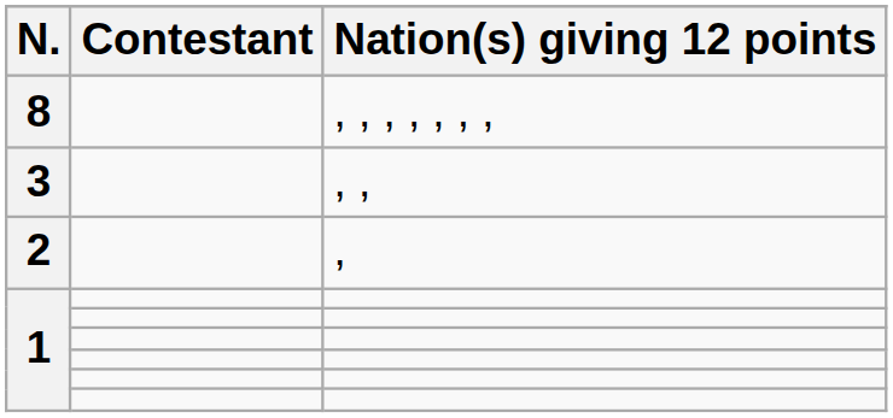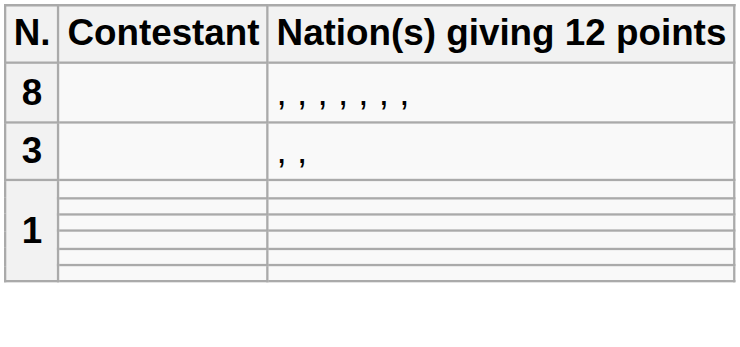 <table class="wikitable plainrowheaders">
 <tr>
 </tr>
 <tr>
 <th scope="col">N.</th>
 <th scope="col">Contestant</th>
 <th scope="col">Nation(s) giving 12 points</th>
 </tr>
 <tr>
 <th scope="row">8</th>
 <td><strong></strong></td>
 <td>, , , , , , , </td>
 </tr>
 <tr>
 <th scope="row">3</th>
 <td></td>
 <td>, , </td>
-</tr>
-<tr>
-<th scope="row">2</th>
-<td></td>
-<td>, </td>
 </tr>
 <tr>
 <th scope="row" rowspan="6">1</th>
 <td></td>
 <td></td>
 </tr>
 <tr>
 <td></td>
 <td></td>
 </tr>
 <tr>
 <td></td>
 <td></td>
 </tr>
 <tr>
 <td></td>
 <td></td>
 </tr>
 <tr>
 <td></td>
 <td></td>
 </tr>
 <tr>
 <td></td>
 <td></td>
 </tr>
 </table>
